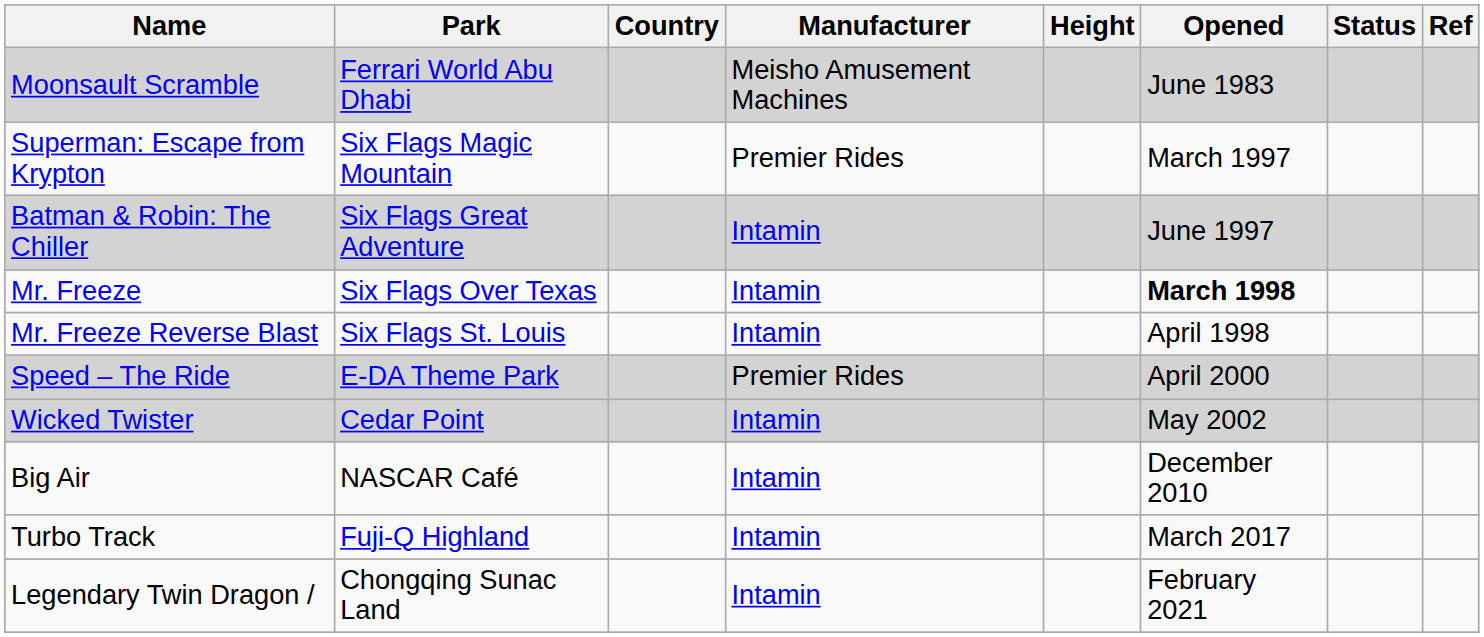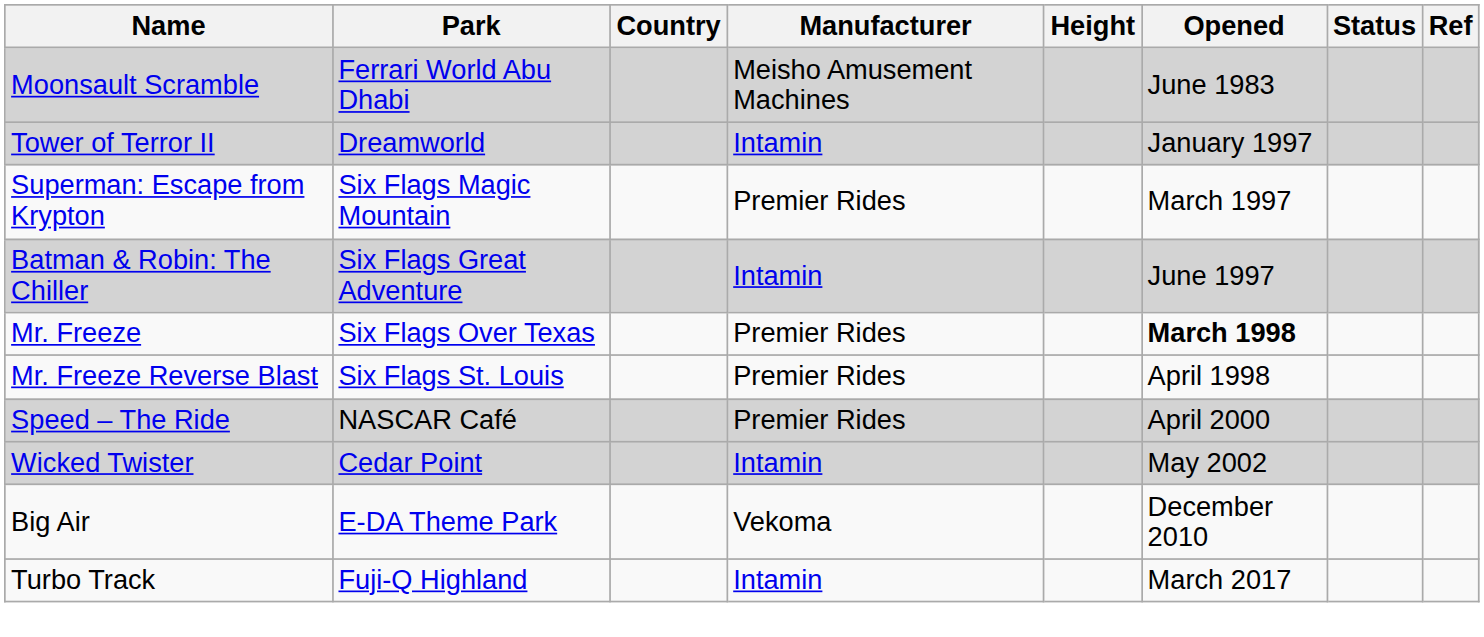 <table class="wikitable sortable plainrowheaders">
 <tr>
 <th scope="col">Name</th>
 <th scope="col">Park</th>
 <th scope="col">Country</th>
 <th scope="col">Manufacturer</th>
 <th scope="col">Height</th>
 <th scope="col">Opened</th>
 <th scope="col">Status</th>
 <th scope="col" class="unsortable">Ref</th>
 </tr>
 <tr style="background-color: #D3D3D3">
 <td><a href='#'>Moonsault Scramble</a></td>
 <td><a href='#'>Ferrari World Abu Dhabi</a></td>
 <td></td>
 <td>Meisho Amusement Machines</td>
 <td></td>
 <td data-sort-value="1983-06">June 1983</td>
+<td></td>
+<td></td>
+</tr>
+<tr style="background-color: #D3D3D3">
+<td><a href='#'>Tower of Terror II</a></td>
+<td><a href='#'>Dreamworld</a></td>
+<td></td>
+<td><a href='#'>Intamin</a></td>
+<td></td>
+<td data-sort-value="1997-0123">January 1997</td>
 <td></td>
 <td></td>
 </tr>
 <tr>
 <td><a href='#'>Superman: Escape from Krypton</a></td>
 <td><a href='#'>Six Flags Magic Mountain</a></td>
 <td></td>
 <td>Premier Rides</td>
 <td></td>
 <td data-sort-value="1997-03">March 1997</td>
 <td></td>
 <td></td>
 </tr>
 <tr style="background-color: #D3D3D3">
 <td><a href='#'>Batman & Robin: The Chiller</a></td>
 <td><a href='#'>Six Flags Great Adventure</a></td>
 <td></td>
 <td><a href='#'>Intamin</a></td>
 <td></td>
 <td data-sort-value="1997-06">June 1997</td>
 <td></td>
 <td></td>
 </tr>
 <tr>
 <td><a href='#'>Mr. Freeze</a></td>
 <td><a href='#'>Six Flags Over Texas</a></td>
 <td></td>
-<td><a href='#'>Intamin</a></td>
+<td>Premier Rides</td>
 <td></td>
 <td data-sort-value="1998-03"><strong>March 1998</strong></td>
 <td></td>
 <td></td>
 </tr>
 <tr>
 <td><a href='#'>Mr. Freeze Reverse Blast</a></td>
 <td><a href='#'>Six Flags St. Louis</a></td>
 <td></td>
-<td><a href='#'>Intamin</a></td>
+<td>Premier Rides</td>
 <td></td>
 <td data-sort-value="1998-04">April 1998</td>
 <td></td>
 <td></td>
 </tr>
 <tr style="background-color: #D3D3D3">
 <td><a href='#'>Speed – The Ride</a></td>
-<td><a href='#'>E-DA Theme Park</a></td>
+<td>NASCAR Café</td>
 <td></td>
 <td>Premier Rides</td>
 <td></td>
 <td data-sort-value="2000-04">April 2000</td>
 <td></td>
 <td></td>
 </tr>
 <tr style="background-color: #D3D3D3">
 <td><a href='#'>Wicked Twister</a></td>
 <td><a href='#'>Cedar Point</a></td>
 <td></td>
 <td><a href='#'>Intamin</a></td>
 <td></td>
 <td data-sort-value="2002-05">May 2002</td>
 <td></td>
 <td></td>
 </tr>
 <tr>
 <td>Big Air</td>
-<td>NASCAR Café</td>
+<td><a href='#'>E-DA Theme Park</a></td>
 <td></td>
-<td><a href='#'>Intamin</a></td>
+<td>Vekoma</td>
 <td></td>
 <td data-sort-value="2010-12">December 2010</td>
 <td></td>
 <td></td>
 </tr>
 <tr>
 <td>Turbo Track</td>
 <td><a href='#'>Fuji-Q Highland</a></td>
 <td></td>
 <td><a href='#'>Intamin</a></td>
 <td></td>
 <td data-sort-value="2017-03">March 2017</td>
 <td></td>
 <td></td>
 </tr>
-<tr>
-<td>Legendary Twin Dragon / </td>
-<td>Chongqing Sunac Land</td>
-<td></td>
-<td><a href='#'>Intamin</a></td>
-<td></td>
-<td data-sort-value="2021-02">February 2021</td>
-<td></td>
-<td></td>
-</tr>
 </table>
